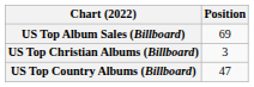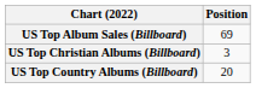 <table class="wikitable sortable plainrowheaders" style="text-align:center">
 <tr>
 <th scope="col">Chart (2022)</th>
 <th scope="col">Position</th>
 </tr>
 <tr>
 <th scope="row">US Top Album Sales (<em>Billboard</em>)</th>
 <td>69</td>
 </tr>
 <tr>
 <th scope="row">US Top Christian Albums (<em>Billboard</em>)</th>
 <td>3</td>
 </tr>
 <tr>
 <th scope="row">US Top Country Albums (<em>Billboard</em>)</th>
-<td>47</td>
+<td>20</td>
 </tr>
 </table>
